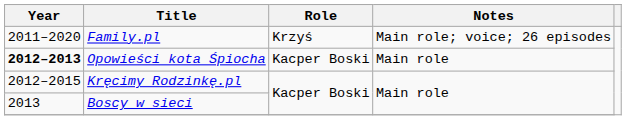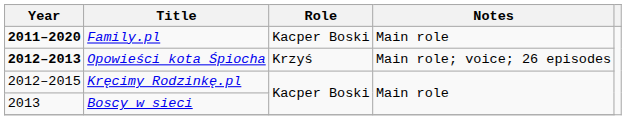 <table class="wikitable plainrowheaders sortable">
 <tr>
 <th scope="col">Year</th>
 <th scope="col">Title</th>
 <th scope="col">Role</th>
 <th scope="col" class="unsortable">Notes</th>
 <th scope="col" class="unsortable"></th>
 </tr>
 <tr>
-<td>2011–2020</td>
+<td><strong>2011–2020</strong></td>
 <td><em><a href='#'>Family.pl</a></em></td>
-<td>Krzyś</td>
-<td>Main role; voice; 26 episodes</td>
+<td>Kacper Boski</td>
+<td>Main role</td>
 <td rowspan=20></td>
 </tr>
 <tr>
 <td><strong>2012–2013</strong></td>
 <td><em><a href='#'>Opowieści kota Śpiocha</a></em></td>
-<td>Kacper Boski</td>
-<td>Main role</td>
+<td>Krzyś</td>
+<td>Main role; voice; 26 episodes</td>
 </tr>
 <tr>
 <td>2012–2015</td>
 <td><em><a href='#'>Kręcimy Rodzinkę.pl</a></em></td>
 <td rowspan=2>Kacper Boski</td>
 <td rowspan=2>Main role</td>
 </tr>
 <tr>
 <td>2013</td>
 <td><em><a href='#'>Boscy w sieci</a></em></td>
 </tr>
 <tr>
 </tr>
 </table>
